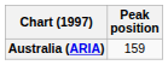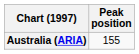 <table class="wikitable plainrowheaders" style="text-align:center">
 <tr>
 <th scope="col">Chart (1997)</th>
 <th scope="col">Peak<br>position</th>
 </tr>
 <tr>
 <th scope="row">Australia (<a href='#'>ARIA</a>)</th>
-<td>159</td>
+<td>155</td>
 </tr>
 </table>
